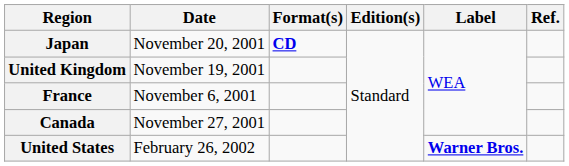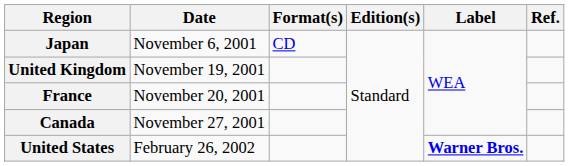 <table class="wikitable plainrowheaders">
 <tr>
 <th scope="col">Region</th>
 <th scope="col">Date</th>
 <th scope="col">Format(s)</th>
 <th scope="col">Edition(s)</th>
 <th scope="col">Label</th>
 <th scope="col">Ref.</th>
 </tr>
 <tr>
 <th scope="row">Japan</th>
-<td>November 20, 2001</td>
-<td><strong><a href='#'>CD</a></strong></td>
+<td>November 6, 2001</td>
+<td><a href='#'>CD</a></td>
 <td rowspan="5">Standard</td>
 <td rowspan="4"><a href='#'>WEA</a></td>
 <td></td>
 </tr>
 <tr>
 <th scope="row">United Kingdom</th>
 <td>November 19, 2001</td>
 <td></td>
 <td></td>
 </tr>
 <tr>
 <th scope="row">France</th>
-<td>November 6, 2001</td>
+<td>November 20, 2001</td>
 <td></td>
 <td></td>
 </tr>
 <tr>
 <th scope="row">Canada</th>
 <td>November 27, 2001</td>
 <td></td>
 <td></td>
 </tr>
 <tr>
 <th scope="row">United States</th>
 <td>February 26, 2002</td>
 <td></td>
 <td><strong><a href='#'>Warner Bros.</a></strong></td>
 <td></td>
 </tr>
 </table>
